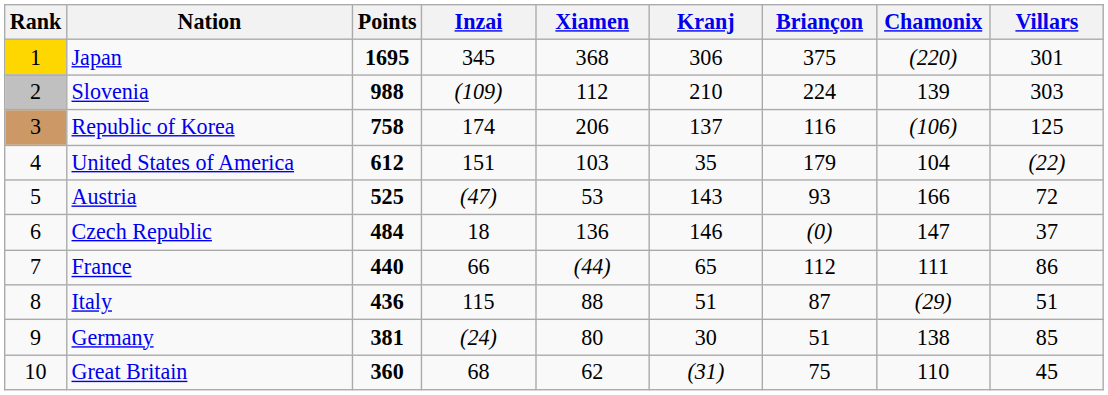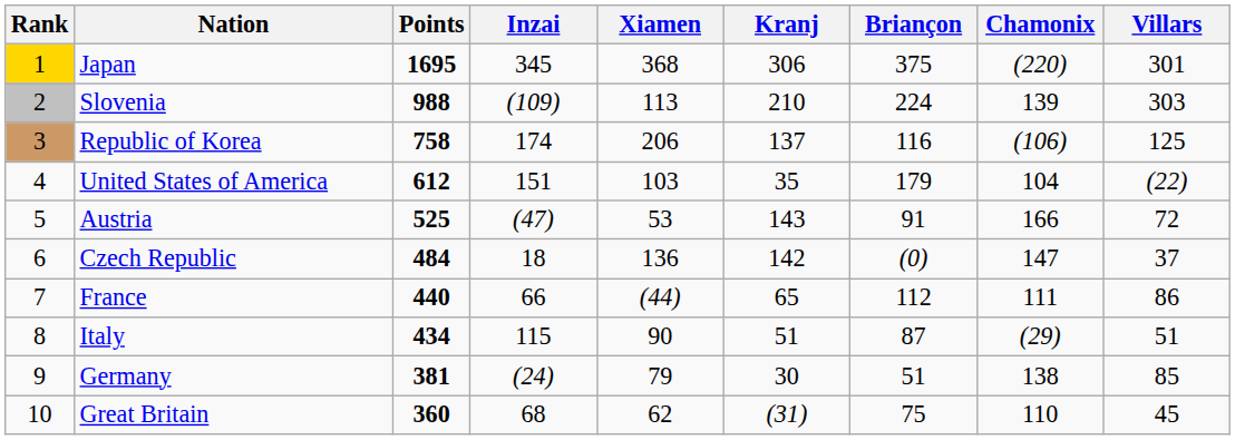 <table class="wikitable sortable" style="text-align: center;">
 <tr>
 <th>Rank</th>
 <th width = "200">Nation</th>
 <th>Points</th>
 <th width = "75" data-sort-type="number"><a href='#'>Inzai</a></th>
 <th width = "75" data-sort-type="number"><a href='#'>Xiamen</a></th>
 <th width = "75" data-sort-type="number"><a href='#'>Kranj</a></th>
 <th width = "75" data-sort-type="number"><a href='#'>Briançon</a></th>
 <th width = "75" data-sort-type="number"><a href='#'>Chamonix</a></th>
 <th width = "75" data-sort-type="number"><a href='#'>Villars</a></th>
 </tr>
 <tr>
 <td style="background: gold">1</td>
 <td align="left"> <a href='#'>Japan</a></td>
 <td><strong>1695</strong></td>
 <td>345</td>
 <td>368</td>
 <td>306</td>
 <td>375</td>
 <td><em>(220)</em></td>
 <td>301</td>
 </tr>
 <tr>
 <td style="background: silver">2</td>
 <td align="left"> <a href='#'>Slovenia</a></td>
 <td><strong>988</strong></td>
 <td><em>(109)</em></td>
-<td>112</td>
+<td>113</td>
 <td>210</td>
 <td>224</td>
 <td>139</td>
 <td>303</td>
 </tr>
 <tr>
 <td style="background: #cc9966">3</td>
 <td align="left"> <a href='#'>Republic of Korea</a></td>
 <td><strong>758</strong></td>
 <td>174</td>
 <td>206</td>
 <td>137</td>
 <td>116</td>
 <td><em>(106)</em></td>
 <td>125</td>
 </tr>
 <tr>
 <td>4</td>
 <td align="left"> <a href='#'>United States of America</a></td>
 <td><strong>612</strong></td>
 <td>151</td>
 <td>103</td>
 <td>35</td>
 <td>179</td>
 <td>104</td>
 <td><em>(22)</em></td>
 </tr>
 <tr>
 <td>5</td>
 <td align="left"> <a href='#'>Austria</a></td>
 <td><strong>525</strong></td>
 <td><em>(47)</em></td>
 <td>53</td>
 <td>143</td>
-<td>93</td>
+<td>91</td>
 <td>166</td>
 <td>72</td>
 </tr>
 <tr>
 <td>6</td>
 <td align="left"> <a href='#'>Czech Republic</a></td>
 <td><strong>484</strong></td>
 <td>18</td>
 <td>136</td>
-<td>146</td>
+<td>142</td>
 <td><em>(0)</em></td>
 <td>147</td>
 <td>37</td>
 </tr>
 <tr>
 <td>7</td>
 <td align="left"> <a href='#'>France</a></td>
 <td><strong>440</strong></td>
 <td>66</td>
 <td><em>(44)</em></td>
 <td>65</td>
 <td>112</td>
 <td>111</td>
 <td>86</td>
 </tr>
 <tr>
 <td>8</td>
 <td align="left"> <a href='#'>Italy</a></td>
-<td><strong>436</strong></td>
+<td><strong>434</strong></td>
 <td>115</td>
-<td>88</td>
+<td>90</td>
 <td>51</td>
 <td>87</td>
 <td><em>(29)</em></td>
 <td>51</td>
 </tr>
 <tr>
 <td>9</td>
 <td align="left"> <a href='#'>Germany</a></td>
 <td><strong>381</strong></td>
 <td><em>(24)</em></td>
-<td>80</td>
+<td>79</td>
 <td>30</td>
 <td>51</td>
 <td>138</td>
 <td>85</td>
 </tr>
 <tr>
 <td>10</td>
 <td align="left"> <a href='#'>Great Britain</a></td>
 <td><strong>360</strong></td>
 <td>68</td>
 <td>62</td>
 <td><em>(31)</em></td>
 <td>75</td>
 <td>110</td>
 <td>45</td>
 </tr>
 </table>
